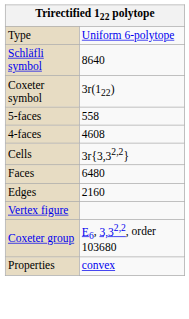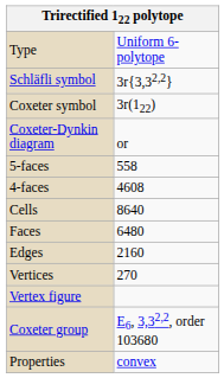 <table class="wikitable" align="right" style="margin-left:10px" width="250">
 <tr>
 <th bgcolor=#e7dcc3 colspan=2>Trirectified 1<sub>22</sub> polytope</th>
 </tr>
 <tr>
 <td bgcolor=#e7dcc3>Type</td>
 <td><a href='#'>Uniform 6-polytope</a></td>
 </tr>
 <tr>
 <td bgcolor=#e7dcc3><a href='#'>Schläfli symbol</a></td>
-<td>8640</td>
+<td>3r{3,3<sup>2,2</sup>}</td>
 </tr>
 <tr>
 <td bgcolor=#e7dcc3>Coxeter symbol</td>
 <td>3r(1<sub>22</sub>)</td>
+</tr>
+<tr>
+<td bgcolor=#e7dcc3><a href='#'>Coxeter-Dynkin diagram</a></td>
+<td><br>or </td>
 </tr>
 <tr>
 <td bgcolor=#e7dcc3>5-faces</td>
 <td>558</td>
 </tr>
 <tr>
 <td bgcolor=#e7dcc3>4-faces</td>
 <td>4608</td>
 </tr>
 <tr>
 <td bgcolor=#e7dcc3>Cells</td>
-<td>3r{3,3<sup>2,2</sup>}</td>
+<td>8640</td>
 </tr>
 <tr>
 <td bgcolor=#e7dcc3>Faces</td>
 <td>6480</td>
 </tr>
 <tr>
 <td bgcolor=#e7dcc3>Edges</td>
 <td>2160</td>
+</tr>
+<tr>
+<td bgcolor=#e7dcc3>Vertices</td>
+<td>270</td>
 </tr>
 <tr>
 <td bgcolor=#e7dcc3><a href='#'>Vertex figure</a></td>
 <td></td>
 </tr>
 <tr>
 <td bgcolor=#e7dcc3><a href='#'>Coxeter group</a></td>
 <td><a href='#'>E<sub>6</sub></a>, <a href='#'>3,3<sup>2,2</sup></a>, order 103680</td>
 </tr>
 <tr>
 <td bgcolor=#e7dcc3>Properties</td>
 <td><a href='#'>convex</a></td>
 </tr>
 </table>
